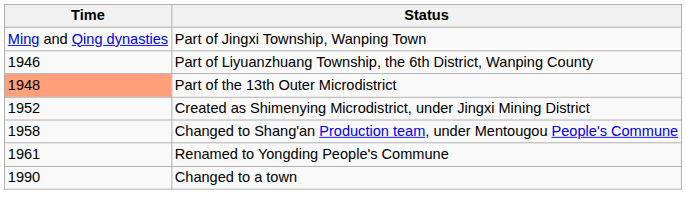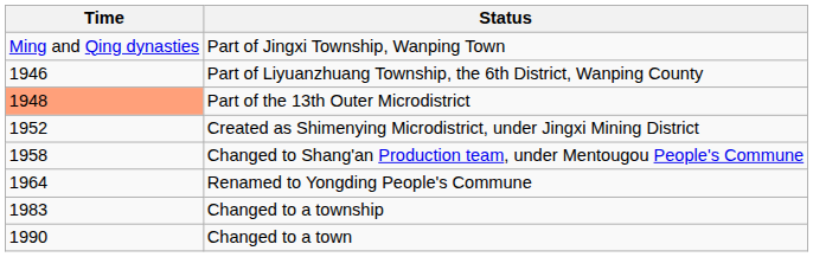 <table class="wikitable">
 <tr>
 <th>Time</th>
 <th>Status</th>
 </tr>
 <tr>
 <td><a href='#'>Ming</a> and <a href='#'>Qing dynasties</a></td>
 <td>Part of Jingxi Township, Wanping Town</td>
 </tr>
 <tr>
 <td>1946</td>
 <td>Part of Liyuanzhuang Township, the 6th District, Wanping County</td>
 </tr>
 <tr>
 <td style="background: lightsalmon;">1948</td>
 <td>Part of the 13th Outer Microdistrict</td>
 </tr>
 <tr>
 <td>1952</td>
 <td>Created as Shimenying Microdistrict, under Jingxi Mining District</td>
 </tr>
 <tr>
 <td>1958</td>
 <td>Changed to Shang'an <a href='#'>Production team</a>, under Mentougou <a href='#'>People's Commune</a></td>
 </tr>
 <tr>
-<td>1961</td>
+<td>1964</td>
 <td>Renamed to Yongding People's Commune</td>
+</tr>
+<tr>
+<td>1983</td>
+<td>Changed to a township</td>
 </tr>
 <tr>
 <td>1990</td>
 <td>Changed to a town</td>
 </tr>
 </table>
